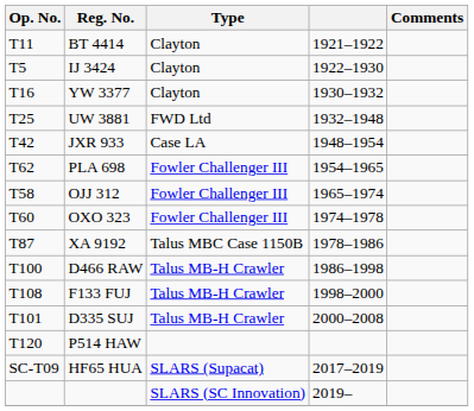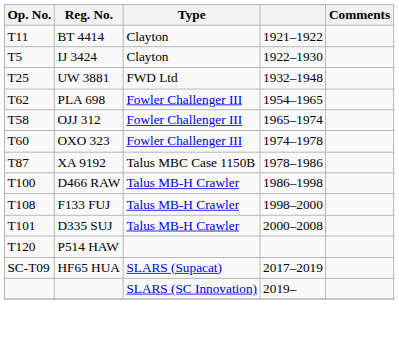 <table class="wikitable">
 <tr>
 <th>Op. No.</th>
 <th>Reg. No.</th>
 <th>Type</th>
 <th></th>
 <th>Comments</th>
 </tr>
 <tr>
 <td>T11</td>
 <td>BT 4414</td>
 <td>Clayton</td>
 <td>1921–1922</td>
 <td></td>
 </tr>
 <tr>
 <td>T5</td>
 <td>IJ 3424</td>
 <td>Clayton</td>
 <td>1922–1930</td>
 <td></td>
 </tr>
 <tr>
-<td>T16</td>
-<td>YW 3377</td>
-<td>Clayton</td>
-<td>1930–1932</td>
-<td></td>
-</tr>
-<tr>
 <td>T25</td>
 <td>UW 3881</td>
 <td>FWD Ltd</td>
 <td>1932–1948</td>
-<td></td>
-</tr>
-<tr>
-<td>T42</td>
-<td>JXR 933</td>
-<td>Case LA</td>
-<td>1948–1954</td>
 <td></td>
 </tr>
 <tr>
 <td>T62</td>
 <td>PLA 698</td>
 <td><a href='#'>Fowler Challenger III</a></td>
 <td>1954–1965</td>
 <td></td>
 </tr>
 <tr>
 <td>T58</td>
 <td>OJJ 312</td>
 <td><a href='#'>Fowler Challenger III</a></td>
 <td>1965–1974</td>
 <td></td>
 </tr>
 <tr>
 <td>T60</td>
 <td>OXO 323</td>
 <td><a href='#'>Fowler Challenger III</a></td>
 <td>1974–1978</td>
 <td></td>
 </tr>
 <tr>
 <td>T87</td>
 <td>XA 9192</td>
 <td>Talus MBC Case 1150B</td>
 <td>1978–1986</td>
 <td></td>
 </tr>
 <tr>
 <td>T100</td>
 <td>D466 RAW</td>
 <td><a href='#'>Talus MB-H Crawler</a></td>
 <td>1986–1998</td>
 <td></td>
 </tr>
 <tr>
 <td>T108</td>
 <td>F133 FUJ</td>
 <td><a href='#'>Talus MB-H Crawler</a></td>
 <td>1998–2000</td>
 <td></td>
 </tr>
 <tr>
 <td>T101</td>
 <td>D335 SUJ</td>
 <td><a href='#'>Talus MB-H Crawler</a></td>
 <td>2000–2008</td>
 <td></td>
 </tr>
 <tr>
 <td>T120</td>
 <td>P514 HAW</td>
 <td></td>
 <td></td>
 <td></td>
 </tr>
 <tr>
 <td>SC-T09</td>
 <td>HF65 HUA</td>
 <td><a href='#'>SLARS (Supacat)</a></td>
 <td>2017–2019</td>
 <td></td>
 </tr>
 <tr>
 <td></td>
 <td></td>
 <td><a href='#'>SLARS (SC Innovation)</a></td>
 <td>2019–</td>
 <td></td>
 </tr>
 <tr>
 </tr>
 </table>
